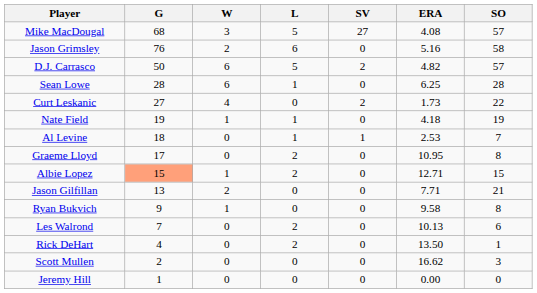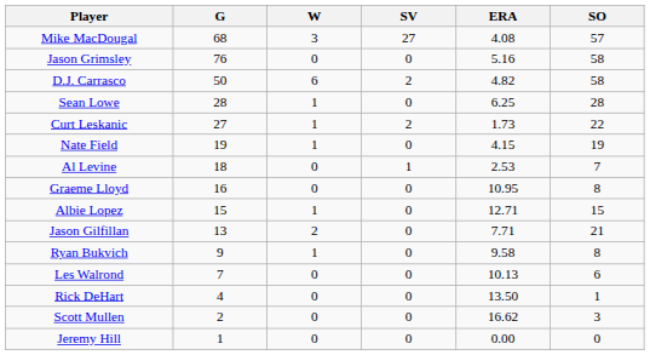 <table class="wikitable sortable">
 <tr>
 <th bgcolor="#DDDDFF" width="16%">Player</th>
 <th bgcolor="#DDDDFF" width="9%">G</th>
 <th bgcolor="#DDDDFF" width="9%">W</th>
-<th bgcolor="#DDDDFF" width="9%">L</th>
 <th bgcolor="#DDDDFF" width="9%">SV</th>
 <th bgcolor="#DDDDFF" width="9%">ERA</th>
 <th bgcolor="#DDDDFF" width="9%">SO</th>
 </tr>
 <tr align="center">
 <td><a href='#'>Mike MacDougal</a></td>
 <td>68</td>
 <td>3</td>
-<td>5</td>
 <td>27</td>
 <td>4.08</td>
 <td>57</td>
 </tr>
 <tr align=center>
 <td><a href='#'>Jason Grimsley</a></td>
 <td>76</td>
-<td>2</td>
-<td>6</td>
+<td>0</td>
 <td>0</td>
 <td>5.16</td>
 <td>58</td>
 </tr>
 <tr align=center>
 <td><a href='#'>D.J. Carrasco</a></td>
 <td>50</td>
 <td>6</td>
-<td>5</td>
 <td>2</td>
 <td>4.82</td>
-<td>57</td>
+<td>58</td>
 </tr>
 <tr align=center>
 <td><a href='#'>Sean Lowe</a></td>
 <td>28</td>
-<td>6</td>
 <td>1</td>
 <td>0</td>
 <td>6.25</td>
 <td>28</td>
 </tr>
 <tr align=center>
 <td><a href='#'>Curt Leskanic</a></td>
 <td>27</td>
-<td>4</td>
-<td>0</td>
+<td>1</td>
 <td>2</td>
 <td>1.73</td>
 <td>22</td>
 </tr>
 <tr align=center>
 <td><a href='#'>Nate Field</a></td>
 <td>19</td>
 <td>1</td>
-<td>1</td>
 <td>0</td>
-<td>4.18</td>
+<td>4.15</td>
 <td>19</td>
 </tr>
 <tr align=center>
 <td><a href='#'>Al Levine</a></td>
 <td>18</td>
 <td>0</td>
 <td>1</td>
-<td>1</td>
 <td>2.53</td>
 <td>7</td>
 </tr>
 <tr align=center>
 <td><a href='#'>Graeme Lloyd</a></td>
-<td>17</td>
+<td>16</td>
 <td>0</td>
-<td>2</td>
 <td>0</td>
 <td>10.95</td>
 <td>8</td>
 </tr>
 <tr align=center>
 <td><a href='#'>Albie Lopez</a></td>
-<td style="background: lightsalmon;">15</td>
+<td>15</td>
 <td>1</td>
-<td>2</td>
 <td>0</td>
 <td>12.71</td>
 <td>15</td>
 </tr>
 <tr align=center>
 <td><a href='#'>Jason Gilfillan</a></td>
 <td>13</td>
 <td>2</td>
 <td>0</td>
-<td>0</td>
 <td>7.71</td>
 <td>21</td>
 </tr>
 <tr align=center>
 <td><a href='#'>Ryan Bukvich</a></td>
 <td>9</td>
 <td>1</td>
 <td>0</td>
-<td>0</td>
 <td>9.58</td>
 <td>8</td>
 </tr>
 <tr align=center>
 <td><a href='#'>Les Walrond</a></td>
 <td>7</td>
 <td>0</td>
-<td>2</td>
 <td>0</td>
 <td>10.13</td>
 <td>6</td>
 </tr>
 <tr align=center>
 <td><a href='#'>Rick DeHart</a></td>
 <td>4</td>
 <td>0</td>
-<td>2</td>
 <td>0</td>
 <td>13.50</td>
 <td>1</td>
 </tr>
 <tr align=center>
 <td><a href='#'>Scott Mullen</a></td>
 <td>2</td>
-<td>0</td>
 <td>0</td>
 <td>0</td>
 <td>16.62</td>
 <td>3</td>
 </tr>
 <tr align=center>
 <td><a href='#'>Jeremy Hill</a></td>
 <td>1</td>
 <td>0</td>
 <td>0</td>
-<td>0</td>
 <td>0.00</td>
 <td>0</td>
 </tr>
 </table>
